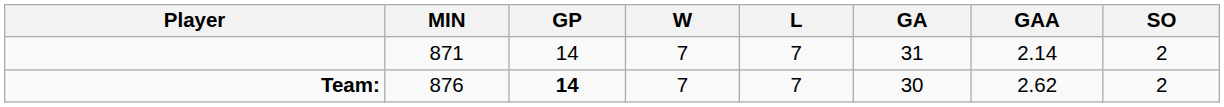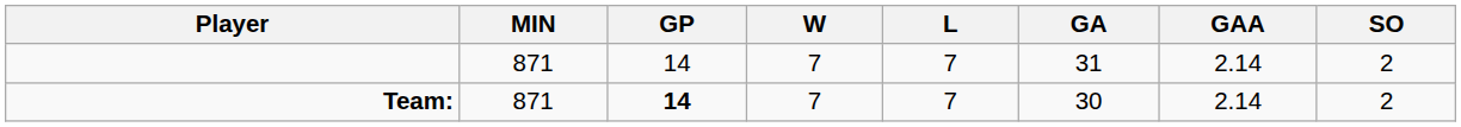 <table class="wikitable sortable" width="60%">
 <tr>
 <th bgcolor="#DDDDFF" width="10%">Player</th>
 <th width="3%" bgcolor="#DDDDFF" title="Minutes played">MIN</th>
 <th width="3%" bgcolor="#DDDDFF" title="Games played in">GP</th>
 <th width="3%" bgcolor="#DDDDFF" title="Wins">W</th>
 <th width="3%" bgcolor="#DDDDFF"title="Losses">L</th>
 <th width="3%" bgcolor="#DDDDFF" title="Goals against">GA</th>
 <th width="3%" bgcolor="#DDDDFF" title="Goals against average">GAA</th>
 <th width="3%" bgcolor="#DDDDFF" title="Shut-outs">SO</th>
 </tr>
 <tr align="center">
 <td align="right"></td>
 <td>871</td>
 <td>14</td>
 <td>7</td>
 <td>7</td>
 <td>31</td>
 <td>2.14</td>
 <td>2</td>
 </tr>
 <tr align="center">
 <td align="right"><strong>Team:</strong></td>
-<td>876</td>
+<td>871</td>
 <td><strong>14</strong></td>
 <td>7</td>
 <td>7</td>
 <td>30</td>
-<td>2.62</td>
+<td>2.14</td>
 <td>2</td>
 </tr>
 </table>
